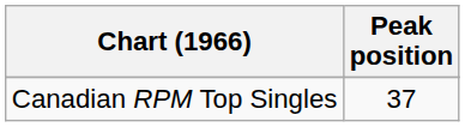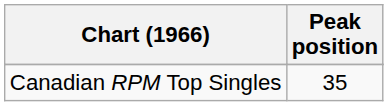 <table class="wikitable sortable">
 <tr>
 <th>Chart (1966)</th>
 <th>Peak<br>position</th>
 </tr>
 <tr>
 </tr>
 <tr>
 </tr>
 <tr>
 <td>Canadian <em>RPM</em> Top Singles</td>
-<td style="text-align:center;">37</td>
+<td style="text-align:center;">35</td>
 </tr>
 </table>
